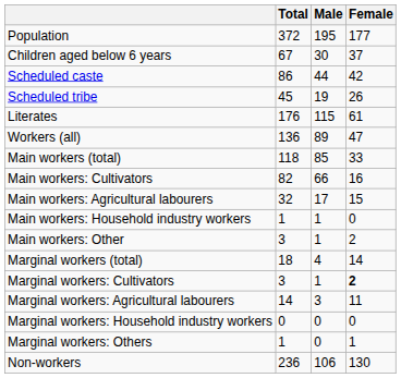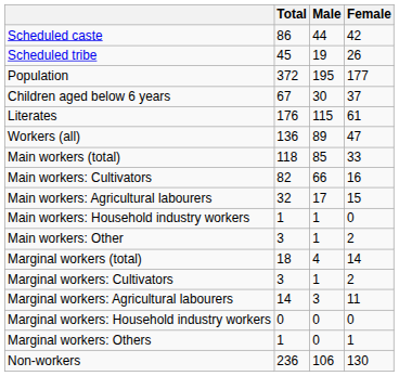 <table class="wikitable sortable">
 <tr>
 <th></th>
 <th>Total</th>
 <th>Male</th>
 <th>Female</th>
+</tr>
+<tr>
+<td><a href='#'>Scheduled caste</a></td>
+<td>86</td>
+<td>44</td>
+<td>42</td>
+</tr>
+<tr>
+<td><a href='#'>Scheduled tribe</a></td>
+<td>45</td>
+<td>19</td>
+<td>26</td>
 </tr>
 <tr>
 <td>Population</td>
 <td>372</td>
 <td>195</td>
 <td>177</td>
 </tr>
 <tr>
 <td>Children aged below 6 years</td>
 <td>67</td>
 <td>30</td>
 <td>37</td>
-</tr>
-<tr>
-<td><a href='#'>Scheduled caste</a></td>
-<td>86</td>
-<td>44</td>
-<td>42</td>
-</tr>
-<tr>
-<td><a href='#'>Scheduled tribe</a></td>
-<td>45</td>
-<td>19</td>
-<td>26</td>
 </tr>
 <tr>
 <td>Literates</td>
 <td>176</td>
 <td>115</td>
 <td>61</td>
 </tr>
 <tr>
 <td>Workers (all)</td>
 <td>136</td>
 <td>89</td>
 <td>47</td>
 </tr>
 <tr>
 <td>Main workers (total)</td>
 <td>118</td>
 <td>85</td>
 <td>33</td>
 </tr>
 <tr>
 <td>Main workers: Cultivators</td>
 <td>82</td>
 <td>66</td>
 <td>16</td>
 </tr>
 <tr>
 <td>Main workers: Agricultural labourers</td>
 <td>32</td>
 <td>17</td>
 <td>15</td>
 </tr>
 <tr>
 <td>Main workers: Household industry workers</td>
 <td>1</td>
 <td>1</td>
 <td>0</td>
 </tr>
 <tr>
 <td>Main workers: Other</td>
 <td>3</td>
 <td>1</td>
 <td>2</td>
 </tr>
 <tr>
 <td>Marginal workers (total)</td>
 <td>18</td>
 <td>4</td>
 <td>14</td>
 </tr>
 <tr>
 <td>Marginal workers: Cultivators</td>
 <td>3</td>
 <td>1</td>
-<td><strong>2</strong></td>
+<td>2</td>
 </tr>
 <tr>
 <td>Marginal workers: Agricultural labourers</td>
 <td>14</td>
 <td>3</td>
 <td>11</td>
 </tr>
 <tr>
 <td>Marginal workers: Household industry workers</td>
 <td>0</td>
 <td>0</td>
 <td>0</td>
 </tr>
 <tr>
 <td>Marginal workers: Others</td>
 <td>1</td>
 <td>0</td>
 <td>1</td>
 </tr>
 <tr>
 <td>Non-workers</td>
 <td>236</td>
 <td>106</td>
 <td>130</td>
 </tr>
 </table>
